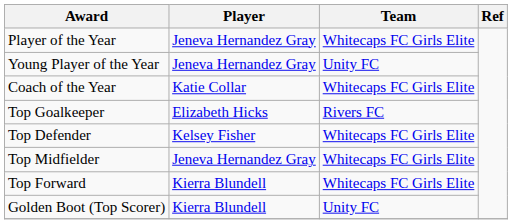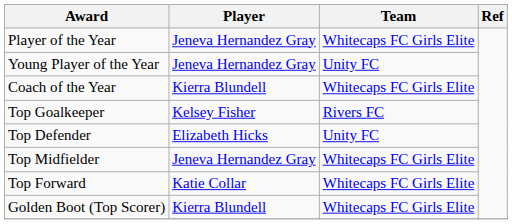 <table class="wikitable">
 <tr>
 <th>Award</th>
 <th>Player</th>
 <th>Team</th>
 <th>Ref</th>
 </tr>
 <tr>
 <td>Player of the Year</td>
 <td><a href='#'>Jeneva Hernandez Gray</a></td>
 <td><a href='#'>Whitecaps FC Girls Elite</a></td>
 <td rowspan=8></td>
 </tr>
 <tr>
 <td>Young Player of the Year</td>
 <td><a href='#'>Jeneva Hernandez Gray</a></td>
 <td><a href='#'>Unity FC</a></td>
 </tr>
 <tr>
 <td>Coach of the Year</td>
-<td><a href='#'>Katie Collar</a></td>
+<td><a href='#'>Kierra Blundell</a></td>
 <td><a href='#'>Whitecaps FC Girls Elite</a></td>
 </tr>
 <tr>
 <td>Top Goalkeeper</td>
-<td><a href='#'>Elizabeth Hicks</a></td>
+<td><a href='#'>Kelsey Fisher</a></td>
 <td><a href='#'>Rivers FC</a></td>
 </tr>
 <tr>
 <td>Top Defender</td>
-<td><a href='#'>Kelsey Fisher</a></td>
-<td><a href='#'>Whitecaps FC Girls Elite</a></td>
+<td><a href='#'>Elizabeth Hicks</a></td>
+<td><a href='#'>Unity FC</a></td>
 </tr>
 <tr>
 <td>Top Midfielder</td>
 <td><a href='#'>Jeneva Hernandez Gray</a></td>
 <td><a href='#'>Whitecaps FC Girls Elite</a></td>
 </tr>
 <tr>
 <td>Top Forward</td>
-<td><a href='#'>Kierra Blundell</a></td>
+<td><a href='#'>Katie Collar</a></td>
 <td><a href='#'>Whitecaps FC Girls Elite</a></td>
 </tr>
 <tr>
 <td>Golden Boot (Top Scorer)</td>
 <td><a href='#'>Kierra Blundell</a></td>
-<td><a href='#'>Unity FC</a></td>
+<td><a href='#'>Whitecaps FC Girls Elite</a></td>
 </tr>
 <tr>
 </tr>
 </table>
